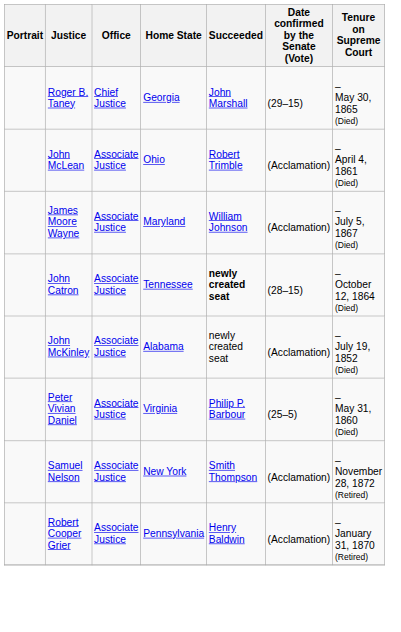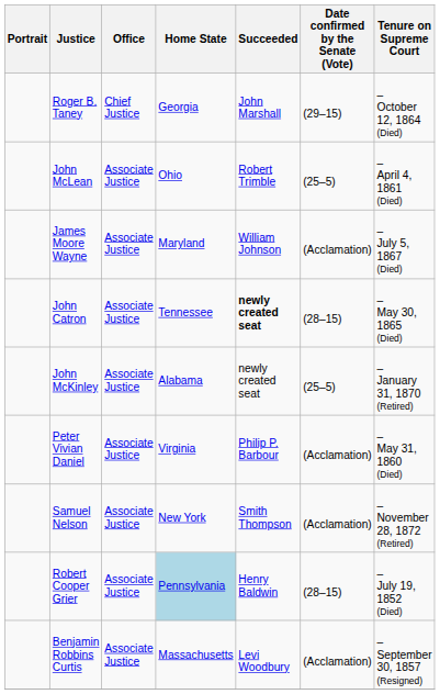 <table class="wikitable sortable">
 <tr>
 <th scope="col" style="width: 10px;">Portrait</th>
 <th scope="col" style="width: 10px;">Justice</th>
 <th scope="col" style="width: 10px;">Office</th>
 <th scope="col" style="width: 10px;">Home State</th>
 <th scope="col" style="width: 10px;">Succeeded</th>
 <th scope="col" style="width: 10px;">Date confirmed by the Senate<br>(Vote)</th>
 <th scope="col" style="width: 10px;">Tenure on Supreme Court</th>
 </tr>
 <tr>
 <td></td>
 <td><a href='#'>Roger B. Taney</a></td>
 <td><a href='#'>Chief Justice</a></td>
 <td><a href='#'>Georgia</a></td>
 <td><a href='#'>John Marshall</a></td>
 <td><br>(29–15)</td>
-<td><br>–<br>May 30, 1865<br><small>(Died)</small></td>
+<td><br>–<br>October 12, 1864<br><small>(Died)</small></td>
 </tr>
 <tr>
 <td></td>
 <td><a href='#'>John McLean</a></td>
 <td><a href='#'>Associate Justice</a></td>
 <td><a href='#'>Ohio</a></td>
 <td><a href='#'>Robert Trimble</a></td>
-<td><br>(Acclamation)</td>
+<td><br>(25–5)</td>
 <td><br>–<br>April 4, 1861<br><small>(Died)</small></td>
 </tr>
 <tr>
 <td></td>
 <td><a href='#'>James Moore Wayne</a></td>
 <td><a href='#'>Associate Justice</a></td>
 <td><a href='#'>Maryland</a></td>
 <td><a href='#'>William Johnson</a></td>
 <td><br>(Acclamation)</td>
 <td><br>–<br>July 5, 1867<br><small>(Died)</small></td>
 </tr>
 <tr>
 <td></td>
 <td><a href='#'>John Catron</a></td>
 <td><a href='#'>Associate Justice</a></td>
 <td><a href='#'>Tennessee</a></td>
 <td><strong>newly created seat</strong></td>
 <td><br>(28–15)</td>
-<td><br>–<br>October 12, 1864<br><small>(Died)</small></td>
+<td><br>–<br>May 30, 1865<br><small>(Died)</small></td>
 </tr>
 <tr>
 <td></td>
 <td><a href='#'>John McKinley</a></td>
 <td><a href='#'>Associate Justice</a></td>
 <td><a href='#'>Alabama</a></td>
 <td>newly created seat</td>
-<td><br>(Acclamation)</td>
-<td><br>–<br>July 19, 1852<br><small>(Died)</small></td>
+<td><br>(25–5)</td>
+<td><br>–<br>January 31, 1870<br><small>(Retired)</small></td>
 </tr>
 <tr>
 <td></td>
 <td><a href='#'>Peter Vivian Daniel</a></td>
 <td><a href='#'>Associate Justice</a></td>
 <td><a href='#'>Virginia</a></td>
 <td><a href='#'>Philip P. Barbour</a></td>
-<td><br>(25–5)</td>
+<td><br>(Acclamation)</td>
 <td><br>–<br>May 31, 1860<br><small>(Died)</small></td>
 </tr>
 <tr>
 <td></td>
 <td><a href='#'>Samuel Nelson</a></td>
 <td><a href='#'>Associate Justice</a></td>
 <td><a href='#'>New York</a></td>
 <td><a href='#'>Smith Thompson</a></td>
 <td><br>(Acclamation)</td>
 <td><br>–<br>November 28, 1872<br><small>(Retired)</small></td>
 </tr>
 <tr>
 <td></td>
 <td><a href='#'>Robert Cooper Grier</a></td>
 <td><a href='#'>Associate Justice</a></td>
-<td><a href='#'>Pennsylvania</a></td>
+<td style="background: lightblue;"><a href='#'>Pennsylvania</a></td>
 <td><a href='#'>Henry Baldwin</a></td>
+<td><br>(28–15)</td>
+<td><br>–<br>July 19, 1852<br><small>(Died)</small></td>
+</tr>
+<tr>
+<td></td>
+<td><a href='#'>Benjamin Robbins Curtis</a></td>
+<td><a href='#'>Associate Justice</a></td>
+<td><a href='#'>Massachusetts</a></td>
+<td><br><a href='#'>Levi Woodbury</a></td>
 <td><br>(Acclamation)</td>
-<td><br>–<br>January 31, 1870<br><small>(Retired)</small></td>
+<td><br>–<br>September 30, 1857<br><small>(Resigned)</small></td>
 </tr>
 <tr>
 </tr>
 </table>
